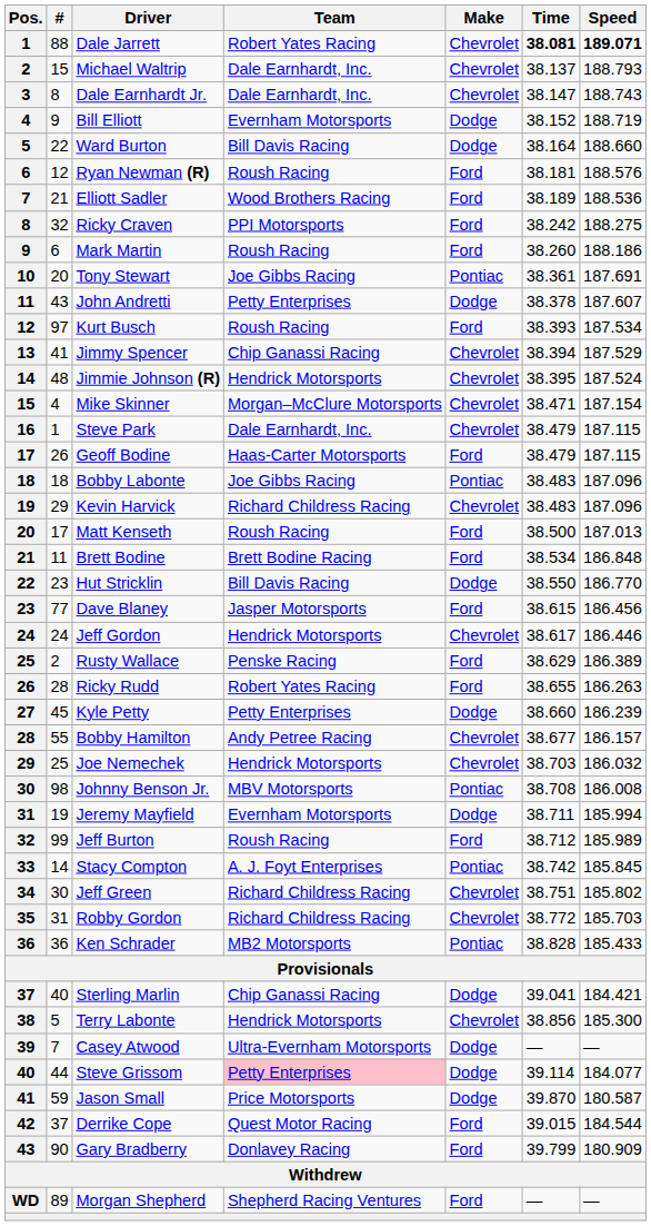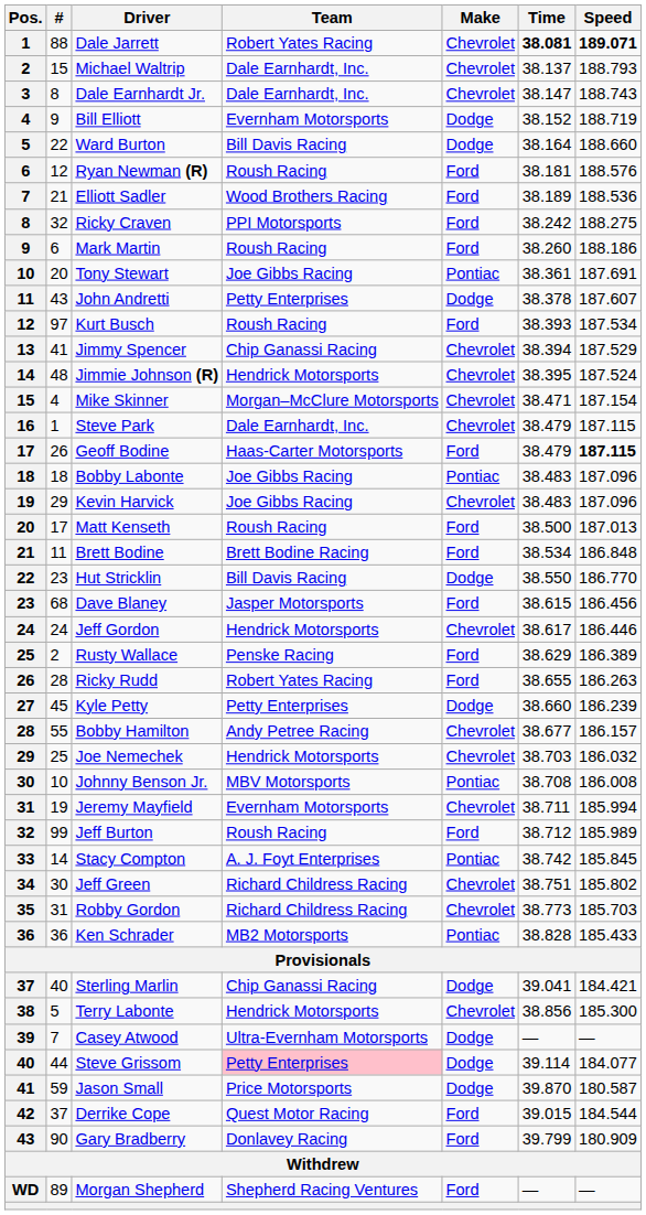 <table class="wikitable" style="font-size:95%">
 <tr>
 <th>Pos.</th>
 <th>#</th>
 <th>Driver</th>
 <th>Team</th>
 <th>Make</th>
 <th>Time</th>
 <th>Speed</th>
 </tr>
 <tr>
 <th>1</th>
 <td>88</td>
 <td><a href='#'>Dale Jarrett</a></td>
 <td><a href='#'>Robert Yates Racing</a></td>
 <td><a href='#'>Chevrolet</a></td>
 <td><strong>38.081</strong></td>
 <td><strong>189.071</strong></td>
 </tr>
 <tr>
 <th>2</th>
 <td>15</td>
 <td><a href='#'>Michael Waltrip</a></td>
 <td><a href='#'>Dale Earnhardt, Inc.</a></td>
 <td><a href='#'>Chevrolet</a></td>
 <td>38.137</td>
 <td>188.793</td>
 </tr>
 <tr>
 <th>3</th>
 <td>8</td>
 <td><a href='#'>Dale Earnhardt Jr.</a></td>
 <td><a href='#'>Dale Earnhardt, Inc.</a></td>
 <td><a href='#'>Chevrolet</a></td>
 <td>38.147</td>
 <td>188.743</td>
 </tr>
 <tr>
 <th>4</th>
 <td>9</td>
 <td><a href='#'>Bill Elliott</a></td>
 <td><a href='#'>Evernham Motorsports</a></td>
 <td><a href='#'>Dodge</a></td>
 <td>38.152</td>
 <td>188.719</td>
 </tr>
 <tr>
 <th>5</th>
 <td>22</td>
 <td><a href='#'>Ward Burton</a></td>
 <td><a href='#'>Bill Davis Racing</a></td>
 <td><a href='#'>Dodge</a></td>
 <td>38.164</td>
 <td>188.660</td>
 </tr>
 <tr>
 <th>6</th>
 <td>12</td>
 <td><a href='#'>Ryan Newman</a> <strong>(R)</strong></td>
 <td><a href='#'>Roush Racing</a></td>
 <td><a href='#'>Ford</a></td>
 <td>38.181</td>
 <td>188.576</td>
 </tr>
 <tr>
 <th>7</th>
 <td>21</td>
 <td><a href='#'>Elliott Sadler</a></td>
 <td><a href='#'>Wood Brothers Racing</a></td>
 <td><a href='#'>Ford</a></td>
 <td>38.189</td>
 <td>188.536</td>
 </tr>
 <tr>
 <th>8</th>
 <td>32</td>
 <td><a href='#'>Ricky Craven</a></td>
 <td><a href='#'>PPI Motorsports</a></td>
 <td><a href='#'>Ford</a></td>
 <td>38.242</td>
 <td>188.275</td>
 </tr>
 <tr>
 <th>9</th>
 <td>6</td>
 <td><a href='#'>Mark Martin</a></td>
 <td><a href='#'>Roush Racing</a></td>
 <td><a href='#'>Ford</a></td>
 <td>38.260</td>
 <td>188.186</td>
 </tr>
 <tr>
 <th>10</th>
 <td>20</td>
 <td><a href='#'>Tony Stewart</a></td>
 <td><a href='#'>Joe Gibbs Racing</a></td>
 <td><a href='#'>Pontiac</a></td>
 <td>38.361</td>
 <td>187.691</td>
 </tr>
 <tr>
 <th>11</th>
 <td>43</td>
 <td><a href='#'>John Andretti</a></td>
 <td><a href='#'>Petty Enterprises</a></td>
 <td><a href='#'>Dodge</a></td>
 <td>38.378</td>
 <td>187.607</td>
 </tr>
 <tr>
 <th>12</th>
 <td>97</td>
 <td><a href='#'>Kurt Busch</a></td>
 <td><a href='#'>Roush Racing</a></td>
 <td><a href='#'>Ford</a></td>
 <td>38.393</td>
 <td>187.534</td>
 </tr>
 <tr>
 <th>13</th>
 <td>41</td>
 <td><a href='#'>Jimmy Spencer</a></td>
 <td><a href='#'>Chip Ganassi Racing</a></td>
 <td><a href='#'>Chevrolet</a></td>
 <td>38.394</td>
 <td>187.529</td>
 </tr>
 <tr>
 <th>14</th>
 <td>48</td>
 <td><a href='#'>Jimmie Johnson</a> <strong>(R)</strong></td>
 <td><a href='#'>Hendrick Motorsports</a></td>
 <td><a href='#'>Chevrolet</a></td>
 <td>38.395</td>
 <td>187.524</td>
 </tr>
 <tr>
 <th>15</th>
 <td>4</td>
 <td><a href='#'>Mike Skinner</a></td>
 <td><a href='#'>Morgan–McClure Motorsports</a></td>
 <td><a href='#'>Chevrolet</a></td>
 <td>38.471</td>
 <td>187.154</td>
 </tr>
 <tr>
 <th>16</th>
 <td>1</td>
 <td><a href='#'>Steve Park</a></td>
 <td><a href='#'>Dale Earnhardt, Inc.</a></td>
 <td><a href='#'>Chevrolet</a></td>
 <td>38.479</td>
 <td>187.115</td>
 </tr>
 <tr>
 <th>17</th>
 <td>26</td>
 <td><a href='#'>Geoff Bodine</a></td>
 <td><a href='#'>Haas-Carter Motorsports</a></td>
 <td><a href='#'>Ford</a></td>
 <td>38.479</td>
-<td>187.115</td>
+<td><strong>187.115</strong></td>
 </tr>
 <tr>
 <th>18</th>
 <td>18</td>
 <td><a href='#'>Bobby Labonte</a></td>
 <td><a href='#'>Joe Gibbs Racing</a></td>
 <td><a href='#'>Pontiac</a></td>
 <td>38.483</td>
 <td>187.096</td>
 </tr>
 <tr>
 <th>19</th>
 <td>29</td>
 <td><a href='#'>Kevin Harvick</a></td>
-<td><a href='#'>Richard Childress Racing</a></td>
+<td><a href='#'>Joe Gibbs Racing</a></td>
 <td><a href='#'>Chevrolet</a></td>
 <td>38.483</td>
 <td>187.096</td>
 </tr>
 <tr>
 <th>20</th>
 <td>17</td>
 <td><a href='#'>Matt Kenseth</a></td>
 <td><a href='#'>Roush Racing</a></td>
 <td><a href='#'>Ford</a></td>
 <td>38.500</td>
 <td>187.013</td>
 </tr>
 <tr>
 <th>21</th>
 <td>11</td>
 <td><a href='#'>Brett Bodine</a></td>
 <td><a href='#'>Brett Bodine Racing</a></td>
 <td><a href='#'>Ford</a></td>
 <td>38.534</td>
 <td>186.848</td>
 </tr>
 <tr>
 <th>22</th>
 <td>23</td>
 <td><a href='#'>Hut Stricklin</a></td>
 <td><a href='#'>Bill Davis Racing</a></td>
 <td><a href='#'>Dodge</a></td>
 <td>38.550</td>
 <td>186.770</td>
 </tr>
 <tr>
 <th>23</th>
-<td>77</td>
+<td>68</td>
 <td><a href='#'>Dave Blaney</a></td>
 <td><a href='#'>Jasper Motorsports</a></td>
 <td><a href='#'>Ford</a></td>
 <td>38.615</td>
 <td>186.456</td>
 </tr>
 <tr>
 <th>24</th>
 <td>24</td>
 <td><a href='#'>Jeff Gordon</a></td>
 <td><a href='#'>Hendrick Motorsports</a></td>
 <td><a href='#'>Chevrolet</a></td>
 <td>38.617</td>
 <td>186.446</td>
 </tr>
 <tr>
 <th>25</th>
 <td>2</td>
 <td><a href='#'>Rusty Wallace</a></td>
 <td><a href='#'>Penske Racing</a></td>
 <td><a href='#'>Ford</a></td>
 <td>38.629</td>
 <td>186.389</td>
 </tr>
 <tr>
 <th>26</th>
 <td>28</td>
 <td><a href='#'>Ricky Rudd</a></td>
 <td><a href='#'>Robert Yates Racing</a></td>
 <td><a href='#'>Ford</a></td>
 <td>38.655</td>
 <td>186.263</td>
 </tr>
 <tr>
 <th>27</th>
 <td>45</td>
 <td><a href='#'>Kyle Petty</a></td>
 <td><a href='#'>Petty Enterprises</a></td>
 <td><a href='#'>Dodge</a></td>
 <td>38.660</td>
 <td>186.239</td>
 </tr>
 <tr>
 <th>28</th>
 <td>55</td>
 <td><a href='#'>Bobby Hamilton</a></td>
 <td><a href='#'>Andy Petree Racing</a></td>
 <td><a href='#'>Chevrolet</a></td>
 <td>38.677</td>
 <td>186.157</td>
 </tr>
 <tr>
 <th>29</th>
 <td>25</td>
 <td><a href='#'>Joe Nemechek</a></td>
 <td><a href='#'>Hendrick Motorsports</a></td>
 <td><a href='#'>Chevrolet</a></td>
 <td>38.703</td>
 <td>186.032</td>
 </tr>
 <tr>
 <th>30</th>
-<td>98</td>
+<td>10</td>
 <td><a href='#'>Johnny Benson Jr.</a></td>
 <td><a href='#'>MBV Motorsports</a></td>
 <td><a href='#'>Pontiac</a></td>
 <td>38.708</td>
 <td>186.008</td>
 </tr>
 <tr>
 <th>31</th>
 <td>19</td>
 <td><a href='#'>Jeremy Mayfield</a></td>
 <td><a href='#'>Evernham Motorsports</a></td>
-<td><a href='#'>Dodge</a></td>
+<td><a href='#'>Chevrolet</a></td>
 <td>38.711</td>
 <td>185.994</td>
 </tr>
 <tr>
 <th>32</th>
 <td>99</td>
 <td><a href='#'>Jeff Burton</a></td>
 <td><a href='#'>Roush Racing</a></td>
 <td><a href='#'>Ford</a></td>
 <td>38.712</td>
 <td>185.989</td>
 </tr>
 <tr>
 <th>33</th>
 <td>14</td>
 <td><a href='#'>Stacy Compton</a></td>
 <td><a href='#'>A. J. Foyt Enterprises</a></td>
 <td><a href='#'>Pontiac</a></td>
 <td>38.742</td>
 <td>185.845</td>
 </tr>
 <tr>
 <th>34</th>
 <td>30</td>
 <td><a href='#'>Jeff Green</a></td>
 <td><a href='#'>Richard Childress Racing</a></td>
 <td><a href='#'>Chevrolet</a></td>
 <td>38.751</td>
 <td>185.802</td>
 </tr>
 <tr>
 <th>35</th>
 <td>31</td>
 <td><a href='#'>Robby Gordon</a></td>
 <td><a href='#'>Richard Childress Racing</a></td>
 <td><a href='#'>Chevrolet</a></td>
-<td>38.772</td>
+<td>38.773</td>
 <td>185.703</td>
 </tr>
 <tr>
 <th>36</th>
 <td>36</td>
 <td><a href='#'>Ken Schrader</a></td>
 <td><a href='#'>MB2 Motorsports</a></td>
 <td><a href='#'>Pontiac</a></td>
 <td>38.828</td>
 <td>185.433</td>
 </tr>
 <tr>
 <th colspan="7">Provisionals</th>
 </tr>
 <tr>
 <th>37</th>
 <td>40</td>
 <td><a href='#'>Sterling Marlin</a></td>
 <td><a href='#'>Chip Ganassi Racing</a></td>
 <td><a href='#'>Dodge</a></td>
 <td>39.041</td>
 <td>184.421</td>
 </tr>
 <tr>
 <th>38</th>
 <td>5</td>
 <td><a href='#'>Terry Labonte</a></td>
 <td><a href='#'>Hendrick Motorsports</a></td>
 <td><a href='#'>Chevrolet</a></td>
 <td>38.856</td>
 <td>185.300</td>
 </tr>
 <tr>
 <th>39</th>
 <td>7</td>
 <td><a href='#'>Casey Atwood</a></td>
 <td><a href='#'>Ultra-Evernham Motorsports</a></td>
 <td><a href='#'>Dodge</a></td>
 <td>—</td>
 <td>—</td>
 </tr>
 <tr>
 <th>40</th>
 <td>44</td>
 <td><a href='#'>Steve Grissom</a></td>
 <td style="background: pink;"><a href='#'>Petty Enterprises</a></td>
 <td><a href='#'>Dodge</a></td>
 <td>39.114</td>
 <td>184.077</td>
 </tr>
 <tr>
 <th>41</th>
 <td>59</td>
 <td><a href='#'>Jason Small</a></td>
 <td><a href='#'>Price Motorsports</a></td>
 <td><a href='#'>Dodge</a></td>
 <td>39.870</td>
 <td>180.587</td>
 </tr>
 <tr>
 <th>42</th>
 <td>37</td>
 <td><a href='#'>Derrike Cope</a></td>
 <td><a href='#'>Quest Motor Racing</a></td>
 <td><a href='#'>Ford</a></td>
 <td>39.015</td>
 <td>184.544</td>
 </tr>
 <tr>
 <th>43</th>
 <td>90</td>
 <td><a href='#'>Gary Bradberry</a></td>
 <td><a href='#'>Donlavey Racing</a></td>
 <td><a href='#'>Ford</a></td>
 <td>39.799</td>
 <td>180.909</td>
 </tr>
 <tr>
 <th colspan="7">Withdrew</th>
 </tr>
 <tr>
 <th>WD</th>
 <td>89</td>
 <td><a href='#'>Morgan Shepherd</a></td>
 <td><a href='#'>Shepherd Racing Ventures</a></td>
 <td><a href='#'>Ford</a></td>
 <td>—</td>
 <td>—</td>
 </tr>
 <tr>
 <th colspan="7"></th>
 </tr>
 </table>
